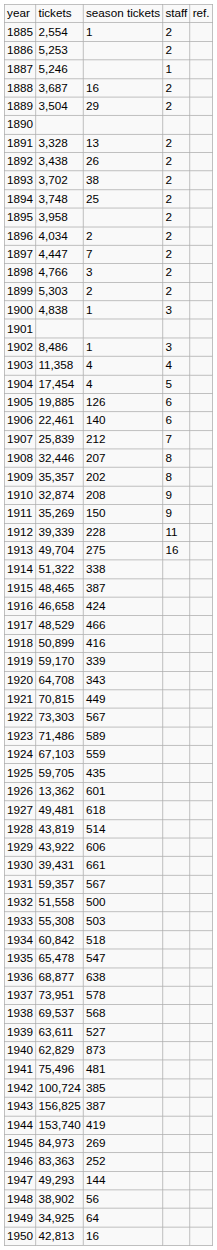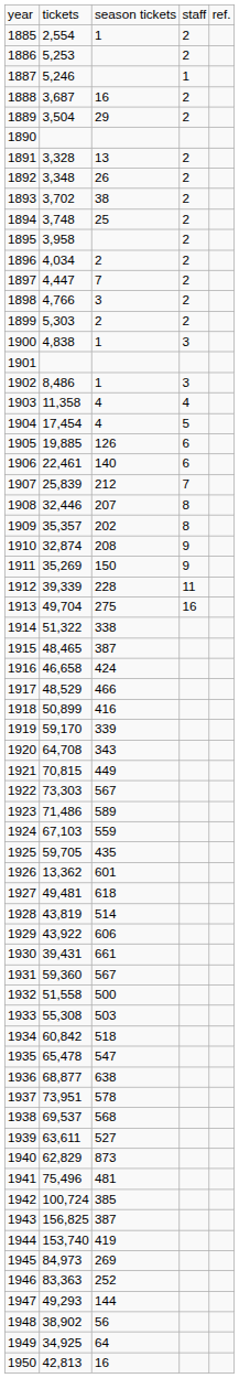 <table class="wikitable sortable mw-collapsible mw-collapsed">
 <tr>
 <td>year</td>
 <td>tickets</td>
 <td>season tickets</td>
 <td>staff</td>
 <td>ref.</td>
 </tr>
 <tr>
 <td>1885</td>
 <td>2,554</td>
 <td>1</td>
 <td>2</td>
 <td></td>
 </tr>
 <tr>
 <td>1886</td>
 <td>5,253</td>
 <td></td>
 <td>2</td>
 <td></td>
 </tr>
 <tr>
 <td>1887</td>
 <td>5,246</td>
 <td></td>
 <td>1</td>
 <td></td>
 </tr>
 <tr>
 <td>1888</td>
 <td>3,687</td>
 <td>16</td>
 <td>2</td>
 <td></td>
 </tr>
 <tr>
 <td>1889</td>
 <td>3,504</td>
 <td>29</td>
 <td>2</td>
 <td></td>
 </tr>
 <tr>
 <td>1890</td>
 <td></td>
 <td></td>
 <td></td>
 <td></td>
 </tr>
 <tr>
 <td>1891</td>
 <td>3,328</td>
 <td>13</td>
 <td>2</td>
 <td></td>
 </tr>
 <tr>
 <td>1892</td>
-<td>3,438</td>
+<td>3,348</td>
 <td>26</td>
 <td>2</td>
 <td></td>
 </tr>
 <tr>
 <td>1893</td>
 <td>3,702</td>
 <td>38</td>
 <td>2</td>
 <td></td>
 </tr>
 <tr>
 <td>1894</td>
 <td>3,748</td>
 <td>25</td>
 <td>2</td>
 <td></td>
 </tr>
 <tr>
 <td>1895</td>
 <td>3,958</td>
 <td></td>
 <td>2</td>
 <td></td>
 </tr>
 <tr>
 <td>1896</td>
 <td>4,034</td>
 <td>2</td>
 <td>2</td>
 <td></td>
 </tr>
 <tr>
 <td>1897</td>
 <td>4,447</td>
 <td>7</td>
 <td>2</td>
 <td></td>
 </tr>
 <tr>
 <td>1898</td>
 <td>4,766</td>
 <td>3</td>
 <td>2</td>
 <td></td>
 </tr>
 <tr>
 <td>1899</td>
 <td>5,303</td>
 <td>2</td>
 <td>2</td>
 <td></td>
 </tr>
 <tr>
 <td>1900</td>
 <td>4,838</td>
 <td>1</td>
 <td>3</td>
 <td></td>
 </tr>
 <tr>
 <td>1901</td>
 <td></td>
 <td></td>
 <td></td>
 <td></td>
 </tr>
 <tr>
 <td>1902</td>
 <td>8,486</td>
 <td>1</td>
 <td>3</td>
 <td></td>
 </tr>
 <tr>
 <td>1903</td>
 <td>11,358</td>
 <td>4</td>
 <td>4</td>
 <td></td>
 </tr>
 <tr>
 <td>1904</td>
 <td>17,454</td>
 <td>4</td>
 <td>5</td>
 <td></td>
 </tr>
 <tr>
 <td>1905</td>
 <td>19,885</td>
 <td>126</td>
 <td>6</td>
 <td></td>
 </tr>
 <tr>
 <td>1906</td>
 <td>22,461</td>
 <td>140</td>
 <td>6</td>
 <td></td>
 </tr>
 <tr>
 <td>1907</td>
 <td>25,839</td>
 <td>212</td>
 <td>7</td>
 <td></td>
 </tr>
 <tr>
 <td>1908</td>
 <td>32,446</td>
 <td>207</td>
 <td>8</td>
 <td></td>
 </tr>
 <tr>
 <td>1909</td>
 <td>35,357</td>
 <td>202</td>
 <td>8</td>
 <td></td>
 </tr>
 <tr>
 <td>1910</td>
 <td>32,874</td>
 <td>208</td>
 <td>9</td>
 <td></td>
 </tr>
 <tr>
 <td>1911</td>
 <td>35,269</td>
 <td>150</td>
 <td>9</td>
 <td></td>
 </tr>
 <tr>
 <td>1912</td>
 <td>39,339</td>
 <td>228</td>
 <td>11</td>
 <td></td>
 </tr>
 <tr>
 <td>1913</td>
 <td>49,704</td>
 <td>275</td>
 <td>16</td>
 <td></td>
 </tr>
 <tr>
 <td>1914</td>
 <td>51,322</td>
 <td>338</td>
 <td></td>
 <td></td>
 </tr>
 <tr>
 <td>1915</td>
 <td>48,465</td>
 <td>387</td>
 <td></td>
 <td></td>
 </tr>
 <tr>
 <td>1916</td>
 <td>46,658</td>
 <td>424</td>
 <td></td>
 <td></td>
 </tr>
 <tr>
 <td>1917</td>
 <td>48,529</td>
 <td>466</td>
 <td></td>
 <td></td>
 </tr>
 <tr>
 <td>1918</td>
 <td>50,899</td>
 <td>416</td>
 <td></td>
 <td></td>
 </tr>
 <tr>
 <td>1919</td>
 <td>59,170</td>
 <td>339</td>
 <td></td>
 <td></td>
 </tr>
 <tr>
 <td>1920</td>
 <td>64,708</td>
 <td>343</td>
 <td></td>
 <td></td>
 </tr>
 <tr>
 <td>1921</td>
 <td>70,815</td>
 <td>449</td>
 <td></td>
 <td></td>
 </tr>
 <tr>
 <td>1922</td>
 <td>73,303</td>
 <td>567</td>
 <td></td>
 <td></td>
 </tr>
 <tr>
 <td>1923</td>
 <td>71,486</td>
 <td>589</td>
 <td></td>
 <td></td>
 </tr>
 <tr>
 <td>1924</td>
 <td>67,103</td>
 <td>559</td>
 <td></td>
 <td></td>
 </tr>
 <tr>
 <td>1925</td>
 <td>59,705</td>
 <td>435</td>
 <td></td>
 <td></td>
 </tr>
 <tr>
 <td>1926</td>
 <td>13,362</td>
 <td>601</td>
 <td></td>
 <td></td>
 </tr>
 <tr>
 <td>1927</td>
 <td>49,481</td>
 <td>618</td>
 <td></td>
 <td></td>
 </tr>
 <tr>
 <td>1928</td>
 <td>43,819</td>
 <td>514</td>
 <td></td>
 <td></td>
 </tr>
 <tr>
 <td>1929</td>
 <td>43,922</td>
 <td>606</td>
 <td></td>
 <td></td>
 </tr>
 <tr>
 <td>1930</td>
 <td>39,431</td>
 <td>661</td>
 <td></td>
 <td></td>
 </tr>
 <tr>
 <td>1931</td>
-<td>59,357</td>
+<td>59,360</td>
 <td>567</td>
 <td></td>
 <td></td>
 </tr>
 <tr>
 <td>1932</td>
 <td>51,558</td>
 <td>500</td>
 <td></td>
 <td></td>
 </tr>
 <tr>
 <td>1933</td>
 <td>55,308</td>
 <td>503</td>
 <td></td>
 <td></td>
 </tr>
 <tr>
 <td>1934</td>
 <td>60,842</td>
 <td>518</td>
 <td></td>
 <td></td>
 </tr>
 <tr>
 <td>1935</td>
 <td>65,478</td>
 <td>547</td>
 <td></td>
 <td></td>
 </tr>
 <tr>
 <td>1936</td>
 <td>68,877</td>
 <td>638</td>
 <td></td>
 <td></td>
 </tr>
 <tr>
 <td>1937</td>
 <td>73,951</td>
 <td>578</td>
 <td></td>
 <td></td>
 </tr>
 <tr>
 <td>1938</td>
 <td>69,537</td>
 <td>568</td>
 <td></td>
 <td></td>
 </tr>
 <tr>
 <td>1939</td>
 <td>63,611</td>
 <td>527</td>
 <td></td>
 <td></td>
 </tr>
 <tr>
 <td>1940</td>
 <td>62,829</td>
 <td>873</td>
 <td></td>
 <td></td>
 </tr>
 <tr>
 <td>1941</td>
 <td>75,496</td>
 <td>481</td>
 <td></td>
 <td></td>
 </tr>
 <tr>
 <td>1942</td>
 <td>100,724</td>
 <td>385</td>
 <td></td>
 <td></td>
 </tr>
 <tr>
 <td>1943</td>
 <td>156,825</td>
 <td>387</td>
 <td></td>
 <td></td>
 </tr>
 <tr>
 <td>1944</td>
 <td>153,740</td>
 <td>419</td>
 <td></td>
 <td></td>
 </tr>
 <tr>
 <td>1945</td>
 <td>84,973</td>
 <td>269</td>
 <td></td>
 <td></td>
 </tr>
 <tr>
 <td>1946</td>
 <td>83,363</td>
 <td>252</td>
 <td></td>
 <td></td>
 </tr>
 <tr>
 <td>1947</td>
 <td>49,293</td>
 <td>144</td>
 <td></td>
 <td></td>
 </tr>
 <tr>
 <td>1948</td>
 <td>38,902</td>
 <td>56</td>
 <td></td>
 <td></td>
 </tr>
 <tr>
 <td>1949</td>
 <td>34,925</td>
 <td>64</td>
 <td></td>
 <td></td>
 </tr>
 <tr>
 <td>1950</td>
 <td>42,813</td>
 <td>16</td>
 <td></td>
 <td></td>
 </tr>
 </table>
